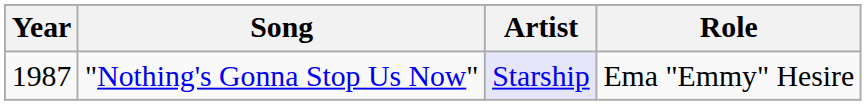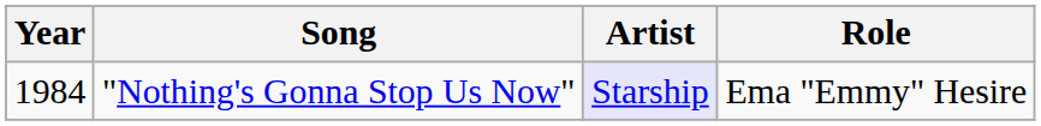 <table class="wikitable sortable">
 <tr>
 <th>Year</th>
 <th>Song</th>
 <th>Artist</th>
 <th>Role</th>
 </tr>
 <tr>
-<td>1987</td>
+<td>1984</td>
 <td>"<a href='#'>Nothing's Gonna Stop Us Now</a>"</td>
 <td style="background: lavender;"><a href='#'>Starship</a></td>
 <td>Ema "Emmy" Hesire</td>
 </tr>
 </table>
